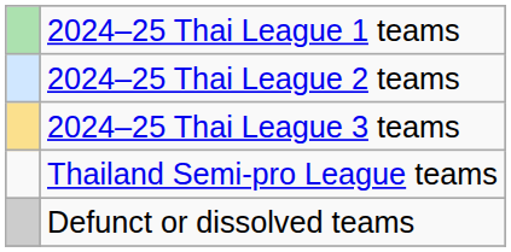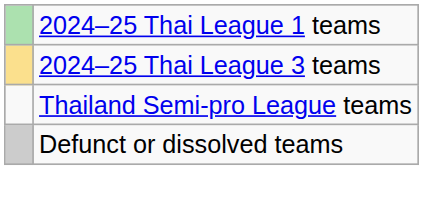 <table class="wikitable" style="font-size:95%">
 <tr>
 <td style="width:10px;background:#ace1af"></td>
 <td><a href='#'>2024–25 Thai League 1</a> teams</td>
-</tr>
-<tr>
-<td style="width:10px;background:#D0E7FF"></td>
-<td><a href='#'>2024–25 Thai League 2</a> teams</td>
 </tr>
 <tr>
 <td style="width:10px;background:#fbe08d"></td>
 <td><a href='#'>2024–25 Thai League 3</a> teams</td>
 </tr>
 <tr>
 <td></td>
 <td><a href='#'>Thailand Semi-pro League</a> teams</td>
 </tr>
 <tr>
 <td style="width:10px;background:#cccccc"></td>
 <td>Defunct or dissolved teams</td>
 </tr>
 </table>
